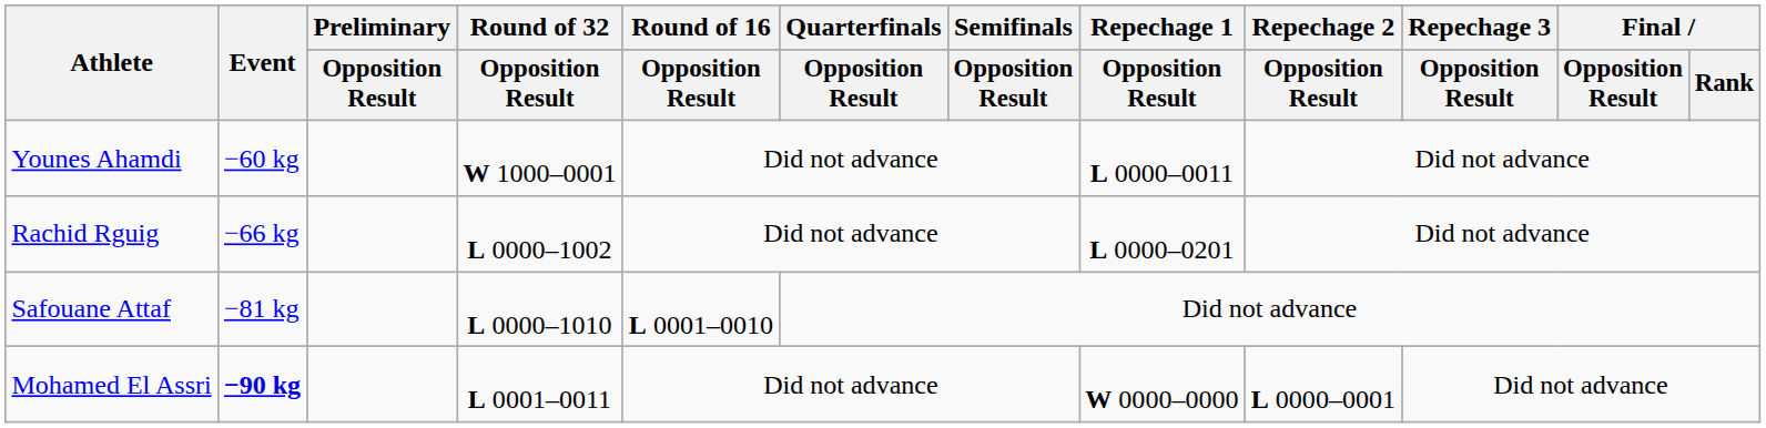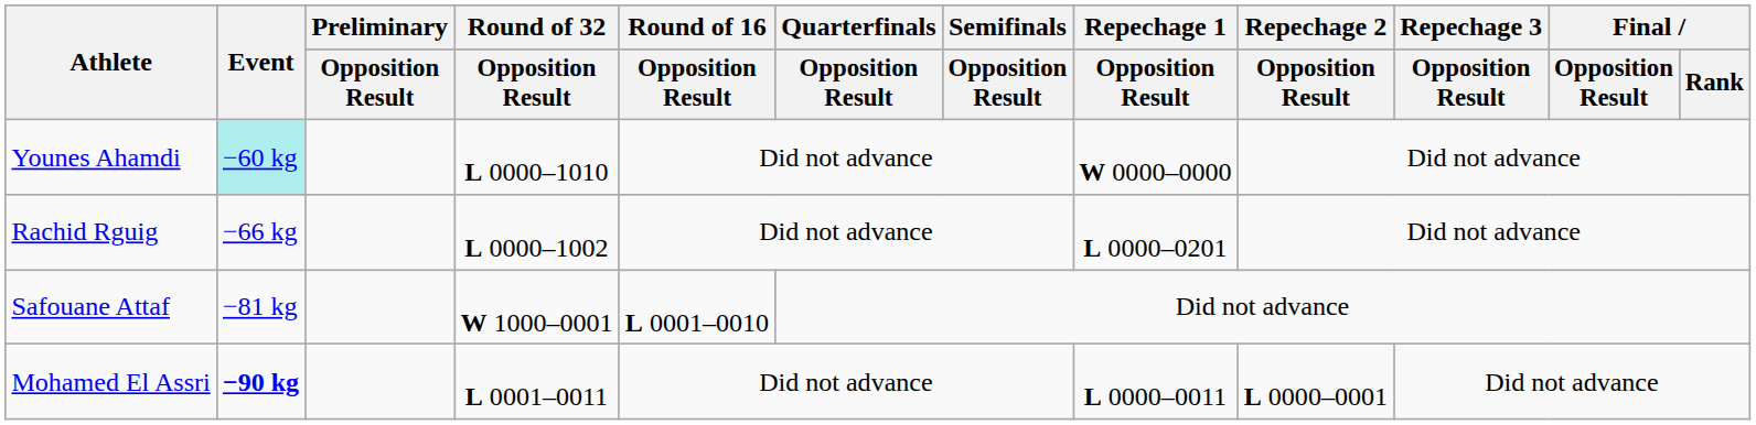 <table class="wikitable" style="font-size:90%">
 <tr>
 <th rowspan="2">Athlete</th>
 <th rowspan="2">Event</th>
 <th>Preliminary</th>
 <th>Round of 32</th>
 <th>Round of 16</th>
 <th>Quarterfinals</th>
 <th>Semifinals</th>
 <th>Repechage 1</th>
 <th>Repechage 2</th>
 <th>Repechage 3</th>
 <th colspan=2>Final / </th>
 </tr>
 <tr style="font-size:95%">
 <th>Opposition<br>Result</th>
 <th>Opposition<br>Result</th>
 <th>Opposition<br>Result</th>
 <th>Opposition<br>Result</th>
 <th>Opposition<br>Result</th>
 <th>Opposition<br>Result</th>
 <th>Opposition<br>Result</th>
 <th>Opposition<br>Result</th>
 <th>Opposition<br>Result</th>
 <th>Rank</th>
 </tr>
 <tr align=center>
 <td align=left><a href='#'>Younes Ahamdi</a></td>
-<td align=left><a href='#'>−60 kg</a></td>
+<td align=left style="background: paleturquoise;"><a href='#'>−60 kg</a></td>
 <td></td>
-<td><br><strong>W</strong> 1000–0001</td>
+<td><br><strong>L</strong> 0000–1010</td>
 <td colspan=3>Did not advance</td>
-<td><br><strong>L</strong> 0000–0011</td>
+<td><br><strong>W</strong> 0000–0000 </td>
 <td colspan=4>Did not advance</td>
 </tr>
 <tr align=center>
 <td align=left><a href='#'>Rachid Rguig</a></td>
 <td align=left><a href='#'>−66 kg</a></td>
 <td></td>
 <td><br><strong>L</strong> 0000–1002</td>
 <td colspan=3>Did not advance</td>
 <td><br><strong>L</strong> 0000–0201</td>
 <td colspan=4>Did not advance</td>
 </tr>
 <tr align=center>
 <td align=left><a href='#'>Safouane Attaf</a></td>
 <td align=left><a href='#'>−81 kg</a></td>
 <td></td>
-<td><br><strong>L</strong> 0000–1010</td>
+<td><br><strong>W</strong> 1000–0001</td>
 <td><br><strong>L</strong> 0001–0010</td>
 <td colspan=7>Did not advance</td>
 </tr>
 <tr align=center>
 <td align=left><a href='#'>Mohamed El Assri</a></td>
 <td align=left><strong><a href='#'>−90 kg</a></strong></td>
 <td></td>
 <td><br><strong>L</strong> 0001–0011</td>
 <td colspan=3>Did not advance</td>
-<td><br><strong>W</strong> 0000–0000 </td>
+<td><br><strong>L</strong> 0000–0011</td>
 <td><br><strong>L</strong> 0000–0001</td>
 <td colspan=3>Did not advance</td>
 </tr>
 </table>
